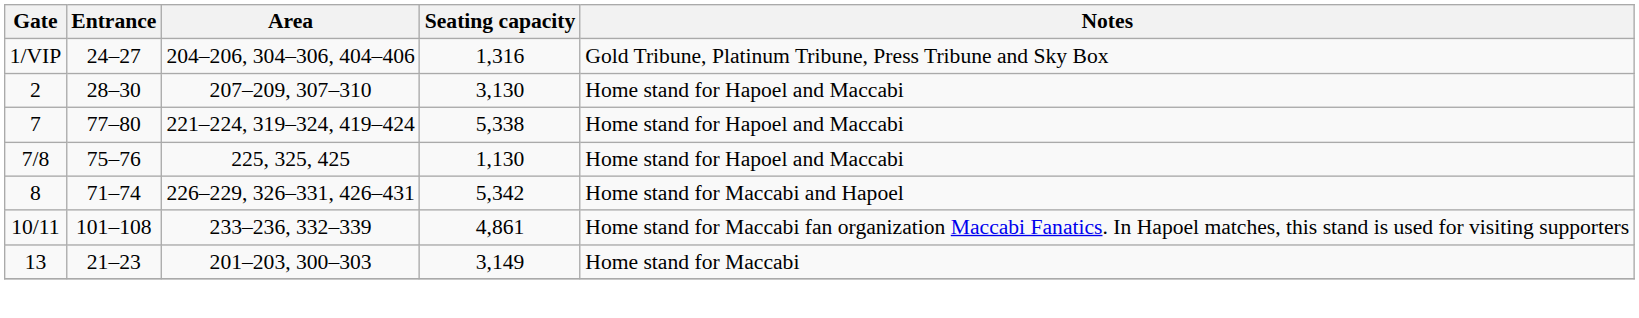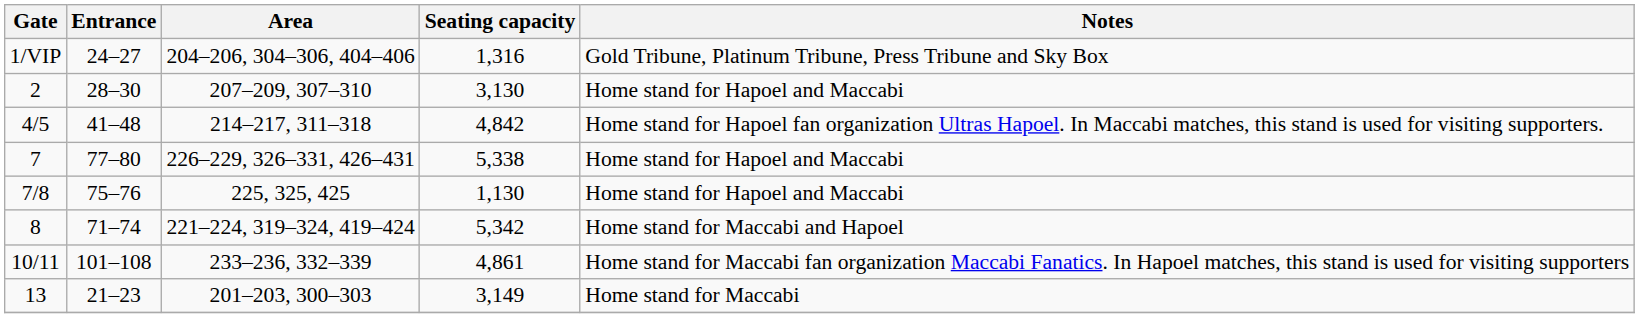 <table class="wikitable" style="text-align: center;">
 <tr>
 <th>Gate</th>
 <th>Entrance</th>
 <th>Area</th>
 <th>Seating capacity</th>
 <th>Notes</th>
 </tr>
 <tr>
 <td>1/VIP</td>
 <td>24–27</td>
 <td>204–206, 304–306, 404–406</td>
 <td>1,316</td>
 <td align=left>Gold Tribune, Platinum Tribune, Press Tribune and Sky Box</td>
 </tr>
 <tr>
 <td>2</td>
 <td>28–30</td>
 <td>207–209, 307–310</td>
 <td>3,130</td>
 <td align=left>Home stand for Hapoel and Maccabi</td>
 </tr>
 <tr>
+<td>4/5</td>
+<td>41–48</td>
+<td>214–217, 311–318</td>
+<td>4,842</td>
+<td align=left>Home stand for Hapoel fan organization <a href='#'>Ultras Hapoel</a>. In Maccabi matches, this stand is used for visiting supporters.</td>
+</tr>
+<tr>
 <td>7</td>
 <td>77–80</td>
-<td>221–224, 319–324, 419–424</td>
+<td>226–229, 326–331, 426–431</td>
 <td>5,338</td>
 <td align=left>Home stand for Hapoel and Maccabi</td>
 </tr>
 <tr>
 <td>7/8</td>
 <td>75–76</td>
 <td>225, 325, 425</td>
 <td>1,130</td>
 <td align=left>Home stand for Hapoel and Maccabi</td>
 </tr>
 <tr>
 <td>8</td>
 <td>71–74</td>
-<td>226–229, 326–331, 426–431</td>
+<td>221–224, 319–324, 419–424</td>
 <td>5,342</td>
 <td align=left>Home stand for Maccabi and Hapoel</td>
 </tr>
 <tr>
 <td>10/11</td>
 <td>101–108</td>
 <td>233–236, 332–339</td>
 <td>4,861</td>
 <td align=left>Home stand for Maccabi fan organization <a href='#'>Maccabi Fanatics</a>. In Hapoel matches, this stand is used for visiting supporters</td>
 </tr>
 <tr>
 <td>13</td>
 <td>21–23</td>
 <td>201–203, 300–303</td>
 <td>3,149</td>
 <td align=left>Home stand for Maccabi</td>
 </tr>
 <tr>
 </tr>
 </table>
